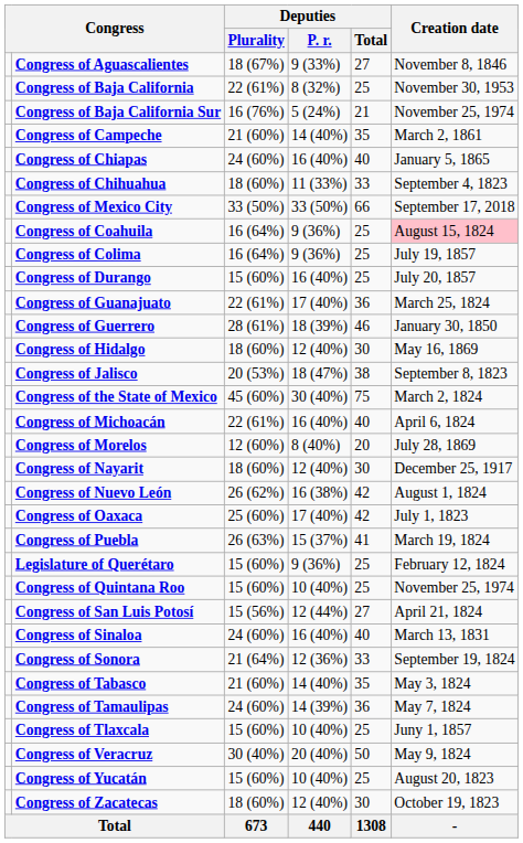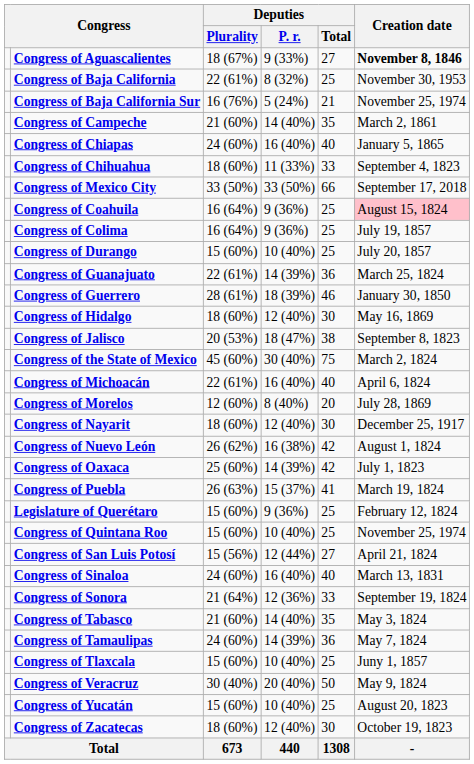 <table class="wikitable">
 <tr>
 <th colspan="2" rowspan="2">Congress</th>
 <th colspan="3">Deputies</th>
 <th rowspan="2">Creation date</th>
 </tr>
 <tr>
 <th><a href='#'>Plurality</a></th>
 <th><a href='#'>P. r.</a></th>
 <th>Total</th>
 </tr>
 <tr>
 <td></td>
 <td><strong><a href='#'>Congress of Aguascalientes</a></strong></td>
 <td>18 (67%)</td>
 <td>9 (33%)</td>
 <td>27</td>
-<td>November 8, 1846</td>
+<td><strong>November 8, 1846</strong></td>
 </tr>
 <tr>
 <td></td>
 <td><strong><a href='#'>Congress of Baja California</a></strong></td>
 <td>22 (61%)</td>
 <td>8 (32%)</td>
 <td>25</td>
 <td>November 30, 1953</td>
 </tr>
 <tr>
 <td></td>
 <td><strong><a href='#'>Congress of Baja California Sur</a></strong></td>
 <td>16 (76%)</td>
 <td>5 (24%)</td>
 <td>21</td>
 <td>November 25, 1974</td>
 </tr>
 <tr>
 <td></td>
 <td><strong><a href='#'>Congress of Campeche</a></strong></td>
 <td>21 (60%)</td>
 <td>14 (40%)</td>
 <td>35</td>
 <td>March 2, 1861</td>
 </tr>
 <tr>
 <td></td>
 <td><strong><a href='#'>Congress of Chiapas</a></strong></td>
 <td>24 (60%)</td>
 <td>16 (40%)</td>
 <td>40</td>
 <td>January 5, 1865</td>
 </tr>
 <tr>
 <td></td>
 <td><strong><a href='#'>Congress of Chihuahua</a></strong></td>
 <td>18 (60%)</td>
 <td>11 (33%)</td>
 <td>33</td>
 <td>September 4, 1823</td>
 </tr>
 <tr>
 <td></td>
 <td><strong><a href='#'>Congress of Mexico City</a></strong></td>
 <td>33 (50%)</td>
 <td>33 (50%)</td>
 <td>66</td>
 <td>September 17, 2018</td>
 </tr>
 <tr>
 <td></td>
 <td><strong><a href='#'>Congress of Coahuila</a></strong></td>
 <td>16 (64%)</td>
 <td>9 (36%)</td>
 <td>25</td>
 <td style="background: pink;">August 15, 1824</td>
 </tr>
 <tr>
 <td></td>
 <td><strong><a href='#'>Congress of Colima</a></strong></td>
 <td>16 (64%)</td>
 <td>9 (36%)</td>
 <td>25</td>
 <td>July 19, 1857</td>
 </tr>
 <tr>
 <td></td>
 <td><strong><a href='#'>Congress of Durango</a></strong></td>
 <td>15 (60%)</td>
-<td>16 (40%)</td>
+<td>10 (40%)</td>
 <td>25</td>
 <td>July 20, 1857</td>
 </tr>
 <tr>
 <td></td>
 <td><strong><a href='#'>Congress of Guanajuato</a></strong></td>
 <td>22 (61%)</td>
-<td>17 (40%)</td>
+<td>14 (39%)</td>
 <td>36</td>
 <td>March 25, 1824</td>
 </tr>
 <tr>
 <td></td>
 <td><strong><a href='#'>Congress of Guerrero</a></strong></td>
 <td>28 (61%)</td>
 <td>18 (39%)</td>
 <td>46</td>
 <td>January 30, 1850</td>
 </tr>
 <tr>
 <td></td>
 <td><strong><a href='#'>Congress of Hidalgo</a></strong></td>
 <td>18 (60%)</td>
 <td>12 (40%)</td>
 <td>30</td>
 <td>May 16, 1869</td>
 </tr>
 <tr>
 <td></td>
 <td><strong><a href='#'>Congress of Jalisco</a></strong></td>
 <td>20 (53%)</td>
 <td>18 (47%)</td>
 <td>38</td>
 <td>September 8, 1823</td>
 </tr>
 <tr>
 <td></td>
 <td><strong><a href='#'>Congress of the State of Mexico</a></strong></td>
 <td>45 (60%)</td>
 <td>30 (40%)</td>
 <td>75</td>
 <td>March 2, 1824</td>
 </tr>
 <tr>
 <td></td>
 <td><strong><a href='#'>Congress of Michoacán</a></strong></td>
 <td>22 (61%)</td>
 <td>16 (40%)</td>
 <td>40</td>
 <td>April 6, 1824</td>
 </tr>
 <tr>
 <td></td>
 <td><strong><a href='#'>Congress of Morelos</a></strong></td>
 <td>12 (60%)</td>
 <td>8 (40%)</td>
 <td>20</td>
 <td>July 28, 1869</td>
 </tr>
 <tr>
 <td></td>
 <td><strong><a href='#'>Congress of Nayarit</a></strong></td>
 <td>18 (60%)</td>
 <td>12 (40%)</td>
 <td>30</td>
 <td>December 25, 1917</td>
 </tr>
 <tr>
 <td></td>
 <td><strong><a href='#'>Congress of Nuevo León</a></strong></td>
 <td>26 (62%)</td>
 <td>16 (38%)</td>
 <td>42</td>
 <td>August 1, 1824</td>
 </tr>
 <tr>
 <td></td>
 <td><strong><a href='#'>Congress of Oaxaca</a></strong></td>
 <td>25 (60%)</td>
-<td>17 (40%)</td>
+<td>14 (39%)</td>
 <td>42</td>
 <td>July 1, 1823</td>
 </tr>
 <tr>
 <td></td>
 <td><strong><a href='#'>Congress of Puebla</a></strong></td>
 <td>26 (63%)</td>
 <td>15 (37%)</td>
 <td>41</td>
 <td>March 19, 1824</td>
 </tr>
 <tr>
 <td></td>
 <td><strong><a href='#'>Legislature of Querétaro</a></strong></td>
 <td>15 (60%)</td>
 <td>9 (36%)</td>
 <td>25</td>
 <td>February 12, 1824</td>
 </tr>
 <tr>
 <td></td>
 <td><strong><a href='#'>Congress of Quintana Roo</a></strong></td>
 <td>15 (60%)</td>
 <td>10 (40%)</td>
 <td>25</td>
 <td>November 25, 1974</td>
 </tr>
 <tr>
 <td></td>
 <td><strong><a href='#'>Congress of San Luis Potosí</a></strong></td>
 <td>15 (56%)</td>
 <td>12 (44%)</td>
 <td>27</td>
 <td>April 21, 1824</td>
 </tr>
 <tr>
 <td></td>
 <td><strong><a href='#'>Congress of Sinaloa</a></strong></td>
 <td>24 (60%)</td>
 <td>16 (40%)</td>
 <td>40</td>
 <td>March 13, 1831</td>
 </tr>
 <tr>
 <td></td>
 <td><strong><a href='#'>Congress of Sonora</a></strong></td>
 <td>21 (64%)</td>
 <td>12 (36%)</td>
 <td>33</td>
 <td>September 19, 1824</td>
 </tr>
 <tr>
 <td></td>
 <td><strong><a href='#'>Congress of Tabasco</a></strong></td>
 <td>21 (60%)</td>
 <td>14 (40%)</td>
 <td>35</td>
 <td>May 3, 1824</td>
 </tr>
 <tr>
 <td></td>
 <td><strong><a href='#'>Congress of Tamaulipas</a></strong></td>
 <td>24 (60%)</td>
 <td>14 (39%)</td>
 <td>36</td>
 <td>May 7, 1824</td>
 </tr>
 <tr>
 <td></td>
 <td><strong><a href='#'>Congress of Tlaxcala</a></strong></td>
 <td>15 (60%)</td>
 <td>10 (40%)</td>
 <td>25</td>
 <td>Juny 1, 1857</td>
 </tr>
 <tr>
 <td></td>
 <td><strong><a href='#'>Congress of Veracruz</a></strong></td>
 <td>30 (40%)</td>
 <td>20 (40%)</td>
 <td>50</td>
 <td>May 9, 1824</td>
 </tr>
 <tr>
 <td></td>
 <td><strong><a href='#'>Congress of Yucatán</a></strong></td>
 <td>15 (60%)</td>
 <td>10 (40%)</td>
 <td>25</td>
 <td>August 20, 1823</td>
 </tr>
 <tr>
 <td></td>
 <td><strong><a href='#'>Congress of Zacatecas</a></strong></td>
 <td>18 (60%)</td>
 <td>12 (40%)</td>
 <td>30</td>
 <td>October 19, 1823</td>
 </tr>
 <tr>
 <th colspan="2">Total</th>
 <th>673</th>
 <th>440</th>
 <th>1308</th>
 <th>-</th>
 </tr>
 </table>
